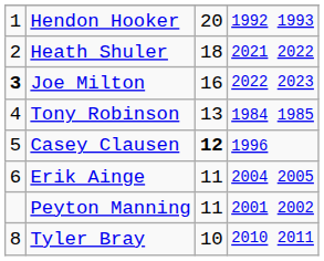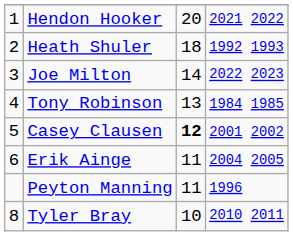 <table class="wikitable">
 <tr>
 </tr>
 <tr>
 <td>1</td>
 <td><a href='#'>Hendon Hooker</a></td>
 <td>20</td>
-<td style="font-size:80%;"><a href='#'>1992</a> <a href='#'>1993</a></td>
+<td style="font-size:80%;"><a href='#'>2021</a> <a href='#'>2022</a></td>
 </tr>
 <tr>
 <td>2</td>
 <td><a href='#'>Heath Shuler</a></td>
 <td>18</td>
-<td style="font-size:80%;"><a href='#'>2021</a> <a href='#'>2022</a></td>
+<td style="font-size:80%;"><a href='#'>1992</a> <a href='#'>1993</a></td>
 </tr>
 <tr>
-<td><strong>3</strong></td>
+<td>3</td>
 <td><a href='#'>Joe Milton</a></td>
-<td>16</td>
+<td>14</td>
 <td style="font-size:80%;"><a href='#'>2022</a> <a href='#'>2023</a></td>
 </tr>
 <tr>
 <td>4</td>
 <td><a href='#'>Tony Robinson</a></td>
 <td>13</td>
 <td style="font-size:80%;"><a href='#'>1984</a> <a href='#'>1985</a></td>
 </tr>
 <tr>
 <td>5</td>
 <td><a href='#'>Casey Clausen</a></td>
 <td><strong>12</strong></td>
-<td style="font-size:80%;"><a href='#'>1996</a></td>
+<td style="font-size:80%;"><a href='#'>2001</a> <a href='#'>2002</a></td>
 </tr>
 <tr>
 <td>6</td>
 <td><a href='#'>Erik Ainge</a></td>
 <td>11</td>
 <td style="font-size:80%;"><a href='#'>2004</a> <a href='#'>2005</a></td>
 </tr>
 <tr>
 <td></td>
 <td><a href='#'>Peyton Manning</a></td>
 <td>11</td>
-<td style="font-size:80%;"><a href='#'>2001</a> <a href='#'>2002</a></td>
+<td style="font-size:80%;"><a href='#'>1996</a></td>
 </tr>
 <tr>
 <td>8</td>
 <td><a href='#'>Tyler Bray</a></td>
 <td>10</td>
 <td style="font-size:80%;"><a href='#'>2010</a> <a href='#'>2011</a></td>
 </tr>
 </table>
